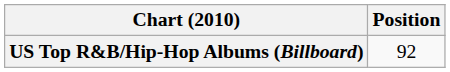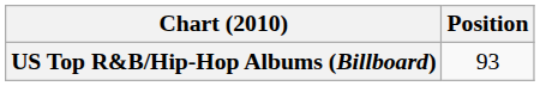 <table class="wikitable plainrowheaders" style="text-align:center">
 <tr>
 <th scope="col">Chart (2010)</th>
 <th scope="col">Position</th>
 </tr>
 <tr>
 <th scope="row">US Top R&B/Hip-Hop Albums (<em>Billboard</em>)</th>
-<td>92</td>
+<td>93</td>
 </tr>
 </table>
